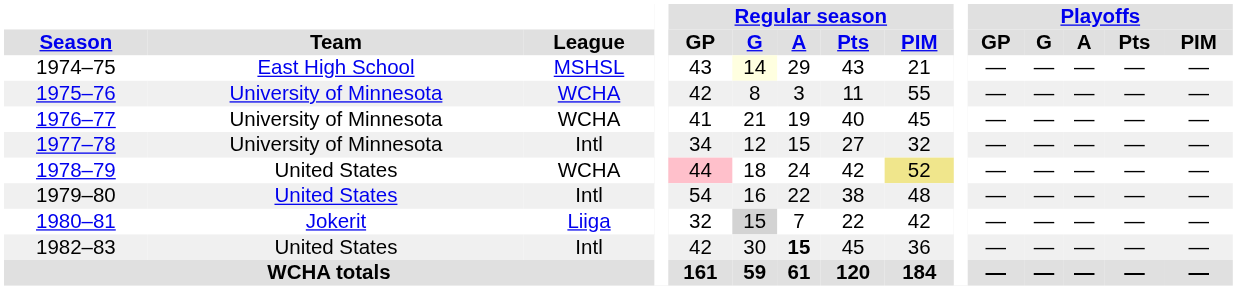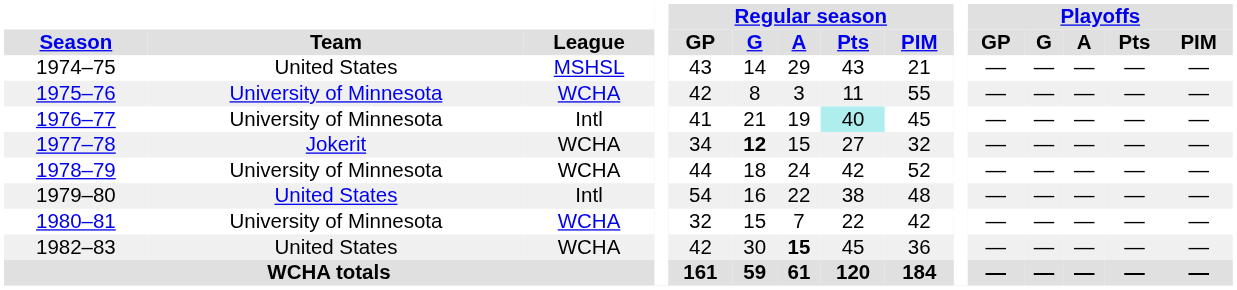 <table border="0" cellpadding="1" cellspacing="0" style="text-align:center; width:60em">
 <tr bgcolor="#e0e0e0">
 <th colspan="3" bgcolor="#ffffff"> </th>
 <th rowspan="99" bgcolor="#ffffff"> </th>
 <th colspan="5"><a href='#'>Regular season</a></th>
 <th rowspan="99" bgcolor="#ffffff"> </th>
 <th colspan="5"><a href='#'>Playoffs</a></th>
 </tr>
 <tr bgcolor="#e0e0e0">
 <th><a href='#'>Season</a></th>
 <th>Team</th>
 <th>League</th>
 <th>GP</th>
 <th><a href='#'>G</a></th>
 <th><a href='#'>A</a></th>
 <th><a href='#'>Pts</a></th>
 <th><a href='#'>PIM</a></th>
 <th>GP</th>
 <th>G</th>
 <th>A</th>
 <th>Pts</th>
 <th>PIM</th>
 </tr>
 <tr>
 <td>1974–75</td>
-<td><a href='#'>East High School</a></td>
+<td>United States</td>
 <td><a href='#'>MSHSL</a></td>
 <td>43</td>
-<td style="background: lightyellow;">14</td>
+<td>14</td>
 <td>29</td>
 <td>43</td>
 <td>21</td>
 <td>—</td>
 <td>—</td>
 <td>—</td>
 <td>—</td>
 <td>—</td>
 </tr>
 <tr bgcolor="#f0f0f0">
 <td><a href='#'>1975–76</a></td>
 <td><a href='#'>University of Minnesota</a></td>
 <td><a href='#'>WCHA</a></td>
 <td>42</td>
 <td>8</td>
 <td>3</td>
 <td>11</td>
 <td>55</td>
 <td>—</td>
 <td>—</td>
 <td>—</td>
 <td>—</td>
 <td>—</td>
 </tr>
 <tr>
 <td><a href='#'>1976–77</a></td>
 <td>University of Minnesota</td>
-<td>WCHA</td>
+<td>Intl</td>
 <td>41</td>
 <td>21</td>
 <td>19</td>
-<td>40</td>
+<td style="background: paleturquoise;">40</td>
 <td>45</td>
 <td>—</td>
 <td>—</td>
 <td>—</td>
 <td>—</td>
 <td>—</td>
 </tr>
 <tr bgcolor="#f0f0f0">
 <td><a href='#'>1977–78</a></td>
-<td>University of Minnesota</td>
-<td>Intl</td>
+<td><a href='#'>Jokerit</a></td>
+<td>WCHA</td>
 <td>34</td>
-<td>12</td>
+<td><strong>12</strong></td>
 <td>15</td>
 <td>27</td>
 <td>32</td>
 <td>—</td>
 <td>—</td>
 <td>—</td>
 <td>—</td>
 <td>—</td>
 </tr>
 <tr>
 <td><a href='#'>1978–79</a></td>
-<td>United States</td>
+<td>University of Minnesota</td>
 <td>WCHA</td>
-<td style="background: pink;">44</td>
+<td>44</td>
 <td>18</td>
 <td>24</td>
 <td>42</td>
-<td style="background: khaki;">52</td>
+<td>52</td>
 <td>—</td>
 <td>—</td>
 <td>—</td>
 <td>—</td>
 <td>—</td>
 </tr>
 <tr bgcolor="#f0f0f0">
 <td>1979–80</td>
 <td><a href='#'>United States</a></td>
 <td>Intl</td>
 <td>54</td>
 <td>16</td>
 <td>22</td>
 <td>38</td>
 <td>48</td>
 <td>—</td>
 <td>—</td>
 <td>—</td>
 <td>—</td>
 <td>—</td>
 </tr>
 <tr>
 <td><a href='#'>1980–81</a></td>
-<td><a href='#'>Jokerit</a></td>
-<td><a href='#'>Liiga</a></td>
+<td>University of Minnesota</td>
+<td><a href='#'>WCHA</a></td>
 <td>32</td>
-<td style="background: lightgrey;">15</td>
+<td>15</td>
 <td>7</td>
 <td>22</td>
 <td>42</td>
 <td>—</td>
 <td>—</td>
 <td>—</td>
 <td>—</td>
 <td>—</td>
 </tr>
 <tr bgcolor="#f0f0f0">
 <td>1982–83</td>
 <td>United States</td>
-<td>Intl</td>
+<td>WCHA</td>
 <td>42</td>
 <td>30</td>
 <td><strong>15</strong></td>
 <td>45</td>
 <td>36</td>
 <td>—</td>
 <td>—</td>
 <td>—</td>
 <td>—</td>
 <td>—</td>
 </tr>
 <tr bgcolor="#e0e0e0">
 <th colspan="3">WCHA totals</th>
 <th>161</th>
 <th>59</th>
 <th>61</th>
 <th>120</th>
 <th>184</th>
 <th>—</th>
 <th>—</th>
 <th>—</th>
 <th>—</th>
 <th>—</th>
 </tr>
 </table>
